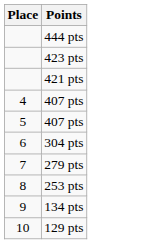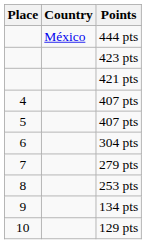 <table class=wikitable>
 <tr>
 <th>Place</th>
+<th>Country</th>
 <th>Points</th>
 </tr>
 <tr>
 <td align=center></td>
+<td> <a href='#'>México</a></td>
 <td>444 pts</td>
 </tr>
 <tr>
 <td align=center></td>
+<td></td>
 <td>423 pts</td>
 </tr>
 <tr>
 <td align=center></td>
+<td></td>
 <td>421 pts</td>
 </tr>
 <tr>
 <td align=center>4</td>
+<td></td>
 <td>407 pts</td>
 </tr>
 <tr>
 <td align=center>5</td>
+<td></td>
 <td>407 pts</td>
 </tr>
 <tr>
 <td align=center>6</td>
+<td></td>
 <td>304 pts</td>
 </tr>
 <tr>
 <td align=center>7</td>
+<td></td>
 <td>279 pts</td>
 </tr>
 <tr>
 <td align=center>8</td>
+<td></td>
 <td>253 pts</td>
 </tr>
 <tr>
 <td align=center>9</td>
+<td></td>
 <td>134 pts</td>
 </tr>
 <tr>
 <td align=center>10</td>
+<td></td>
 <td>129 pts</td>
 </tr>
 </table>
